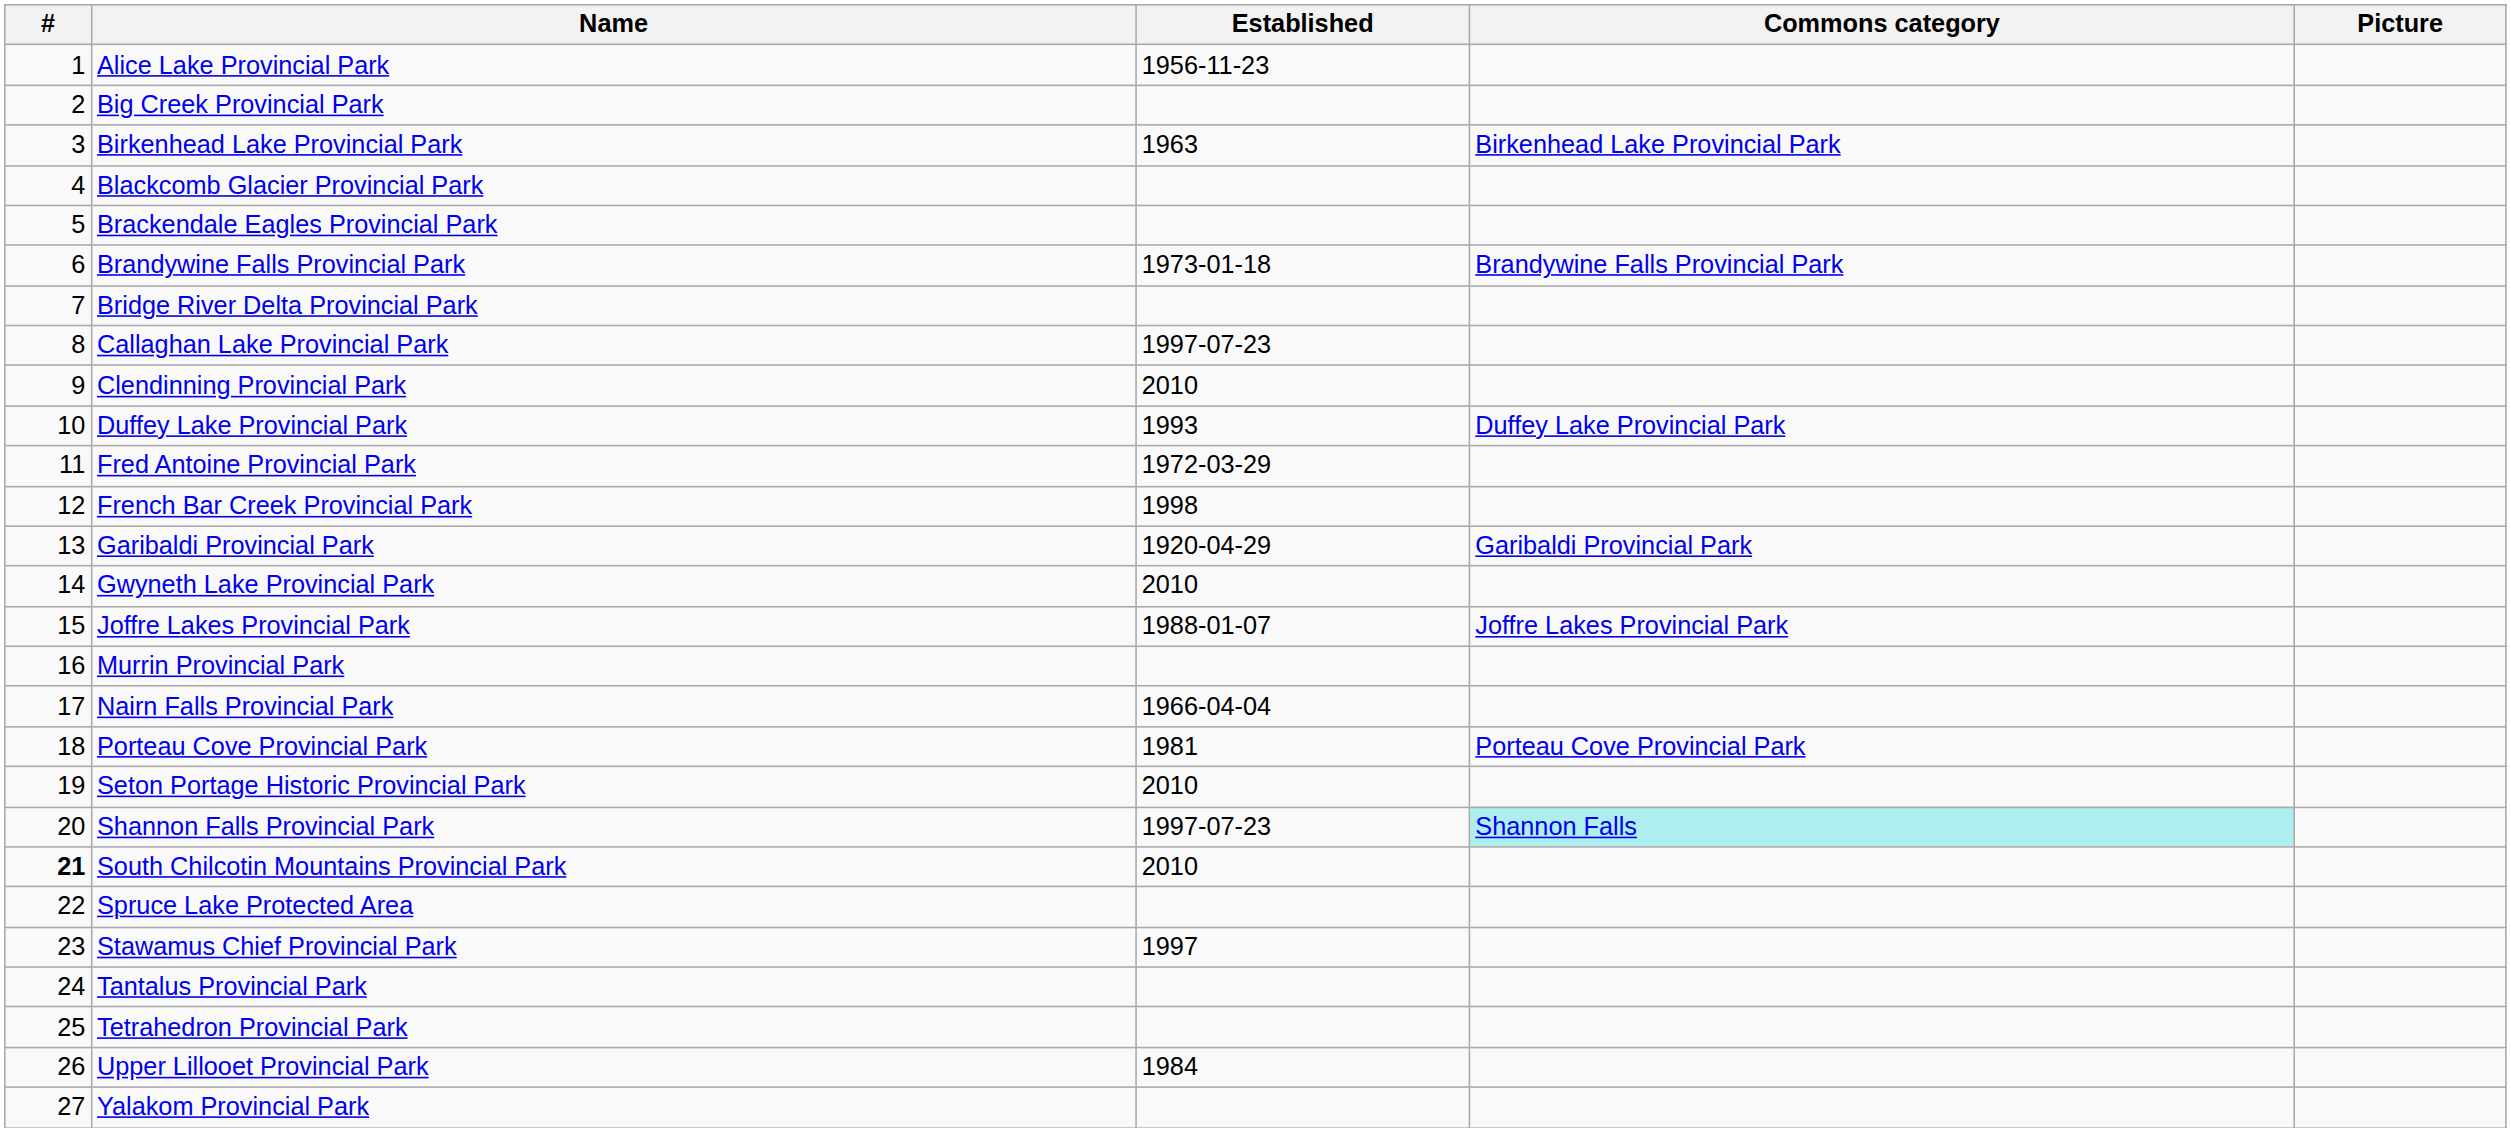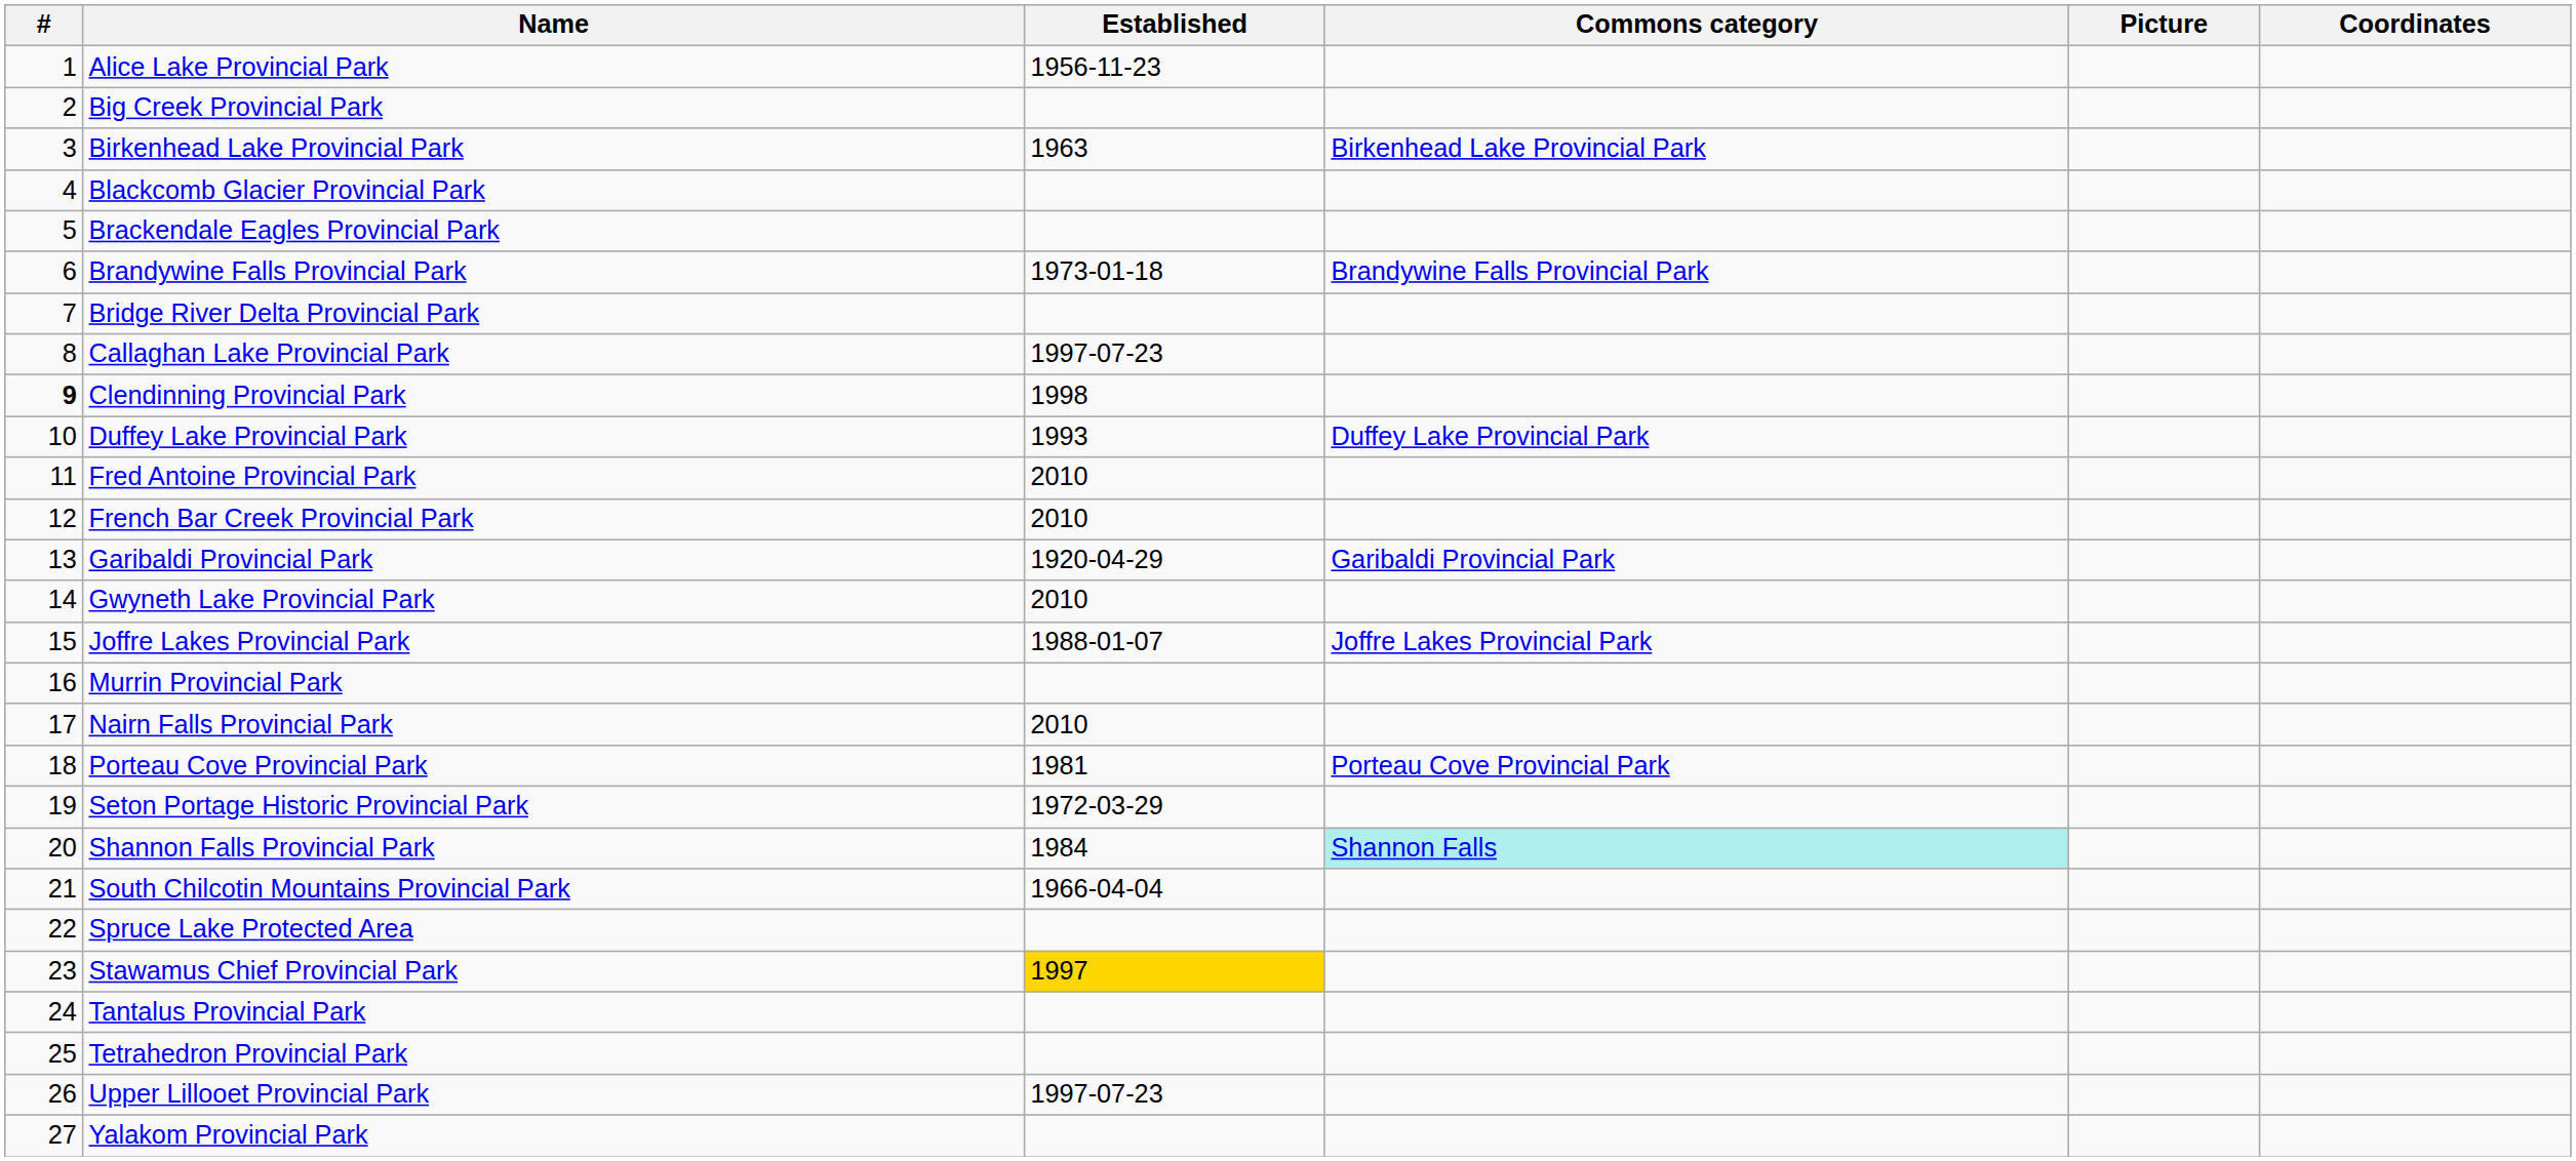 <table class='wikitable sortable' style="width:100%">
 <tr>
 <th>#</th>
 <th>Name</th>
 <th>Established</th>
 <th>Commons category</th>
 <th>Picture</th>
+<th>Coordinates</th>
 </tr>
 <tr>
 <td style='text-align:right'>1</td>
 <td><a href='#'>Alice Lake Provincial Park</a></td>
 <td>1956-11-23</td>
 <td></td>
 <td></td>
+<td></td>
 </tr>
 <tr>
 <td style='text-align:right'>2</td>
 <td><a href='#'>Big Creek Provincial Park</a></td>
+<td></td>
 <td></td>
 <td></td>
 <td></td>
 </tr>
 <tr>
 <td style='text-align:right'>3</td>
 <td><a href='#'>Birkenhead Lake Provincial Park</a></td>
 <td>1963</td>
 <td><a href='#'>Birkenhead Lake Provincial Park</a></td>
 <td></td>
+<td></td>
 </tr>
 <tr>
 <td style='text-align:right'>4</td>
 <td><a href='#'>Blackcomb Glacier Provincial Park</a></td>
+<td></td>
 <td></td>
 <td></td>
 <td></td>
 </tr>
 <tr>
 <td style='text-align:right'>5</td>
 <td><a href='#'>Brackendale Eagles Provincial Park</a></td>
 <td></td>
 <td></td>
 <td></td>
+<td></td>
 </tr>
 <tr>
 <td style='text-align:right'>6</td>
 <td><a href='#'>Brandywine Falls Provincial Park</a></td>
 <td>1973-01-18</td>
 <td><a href='#'>Brandywine Falls Provincial Park</a></td>
 <td></td>
+<td></td>
 </tr>
 <tr>
 <td style='text-align:right'>7</td>
 <td><a href='#'>Bridge River Delta Provincial Park</a></td>
+<td></td>
 <td></td>
 <td></td>
 <td></td>
 </tr>
 <tr>
 <td style='text-align:right'>8</td>
 <td><a href='#'>Callaghan Lake Provincial Park</a></td>
 <td>1997-07-23</td>
 <td></td>
 <td></td>
+<td></td>
 </tr>
 <tr>
-<td style='text-align:right'>9</td>
+<td style='text-align:right'><strong>9</strong></td>
 <td><a href='#'>Clendinning Provincial Park</a></td>
-<td>2010</td>
+<td>1998</td>
+<td></td>
 <td></td>
 <td></td>
 </tr>
 <tr>
 <td style='text-align:right'>10</td>
 <td><a href='#'>Duffey Lake Provincial Park</a></td>
 <td>1993</td>
 <td><a href='#'>Duffey Lake Provincial Park</a></td>
 <td></td>
+<td></td>
 </tr>
 <tr>
 <td style='text-align:right'>11</td>
 <td><a href='#'>Fred Antoine Provincial Park</a></td>
-<td>1972-03-29</td>
+<td>2010</td>
+<td></td>
 <td></td>
 <td></td>
 </tr>
 <tr>
 <td style='text-align:right'>12</td>
 <td><a href='#'>French Bar Creek Provincial Park</a></td>
-<td>1998</td>
+<td>2010</td>
+<td></td>
 <td></td>
 <td></td>
 </tr>
 <tr>
 <td style='text-align:right'>13</td>
 <td><a href='#'>Garibaldi Provincial Park</a></td>
 <td>1920-04-29</td>
 <td><a href='#'>Garibaldi Provincial Park</a></td>
 <td></td>
+<td></td>
 </tr>
 <tr>
 <td style='text-align:right'>14</td>
 <td><a href='#'>Gwyneth Lake Provincial Park</a></td>
 <td>2010</td>
+<td></td>
 <td></td>
 <td></td>
 </tr>
 <tr>
 <td style='text-align:right'>15</td>
 <td><a href='#'>Joffre Lakes Provincial Park</a></td>
 <td>1988-01-07</td>
 <td><a href='#'>Joffre Lakes Provincial Park</a></td>
 <td></td>
+<td></td>
 </tr>
 <tr>
 <td style='text-align:right'>16</td>
 <td><a href='#'>Murrin Provincial Park</a></td>
 <td></td>
 <td></td>
 <td></td>
+<td></td>
 </tr>
 <tr>
 <td style='text-align:right'>17</td>
 <td><a href='#'>Nairn Falls Provincial Park</a></td>
-<td>1966-04-04</td>
+<td>2010</td>
+<td></td>
 <td></td>
 <td></td>
 </tr>
 <tr>
 <td style='text-align:right'>18</td>
 <td><a href='#'>Porteau Cove Provincial Park</a></td>
 <td>1981</td>
 <td><a href='#'>Porteau Cove Provincial Park</a></td>
 <td></td>
+<td></td>
 </tr>
 <tr>
 <td style='text-align:right'>19</td>
 <td><a href='#'>Seton Portage Historic Provincial Park</a></td>
-<td>2010</td>
+<td>1972-03-29</td>
+<td></td>
 <td></td>
 <td></td>
 </tr>
 <tr>
 <td style='text-align:right'>20</td>
 <td><a href='#'>Shannon Falls Provincial Park</a></td>
-<td>1997-07-23</td>
+<td>1984</td>
 <td style="background: paleturquoise;"><a href='#'>Shannon Falls</a></td>
+<td></td>
 <td></td>
 </tr>
 <tr>
-<td style='text-align:right'><strong>21</strong></td>
+<td style='text-align:right'>21</td>
 <td><a href='#'>South Chilcotin Mountains Provincial Park</a></td>
-<td>2010</td>
+<td>1966-04-04</td>
+<td></td>
 <td></td>
 <td></td>
 </tr>
 <tr>
 <td style='text-align:right'>22</td>
 <td><a href='#'>Spruce Lake Protected Area</a></td>
 <td></td>
 <td></td>
 <td></td>
+<td></td>
 </tr>
 <tr>
 <td style='text-align:right'>23</td>
 <td><a href='#'>Stawamus Chief Provincial Park</a></td>
-<td>1997</td>
+<td style="background: gold;">1997</td>
+<td></td>
 <td></td>
 <td></td>
 </tr>
 <tr>
 <td style='text-align:right'>24</td>
 <td><a href='#'>Tantalus Provincial Park</a></td>
+<td></td>
 <td></td>
 <td></td>
 <td></td>
 </tr>
 <tr>
 <td style='text-align:right'>25</td>
 <td><a href='#'>Tetrahedron Provincial Park</a></td>
 <td></td>
 <td></td>
 <td></td>
+<td></td>
 </tr>
 <tr>
 <td style='text-align:right'>26</td>
 <td><a href='#'>Upper Lillooet Provincial Park</a></td>
-<td>1984</td>
+<td>1997-07-23</td>
+<td></td>
 <td></td>
 <td></td>
 </tr>
 <tr>
 <td style='text-align:right'>27</td>
 <td><a href='#'>Yalakom Provincial Park</a></td>
 <td></td>
 <td></td>
 <td></td>
+<td></td>
 </tr>
 </table>
